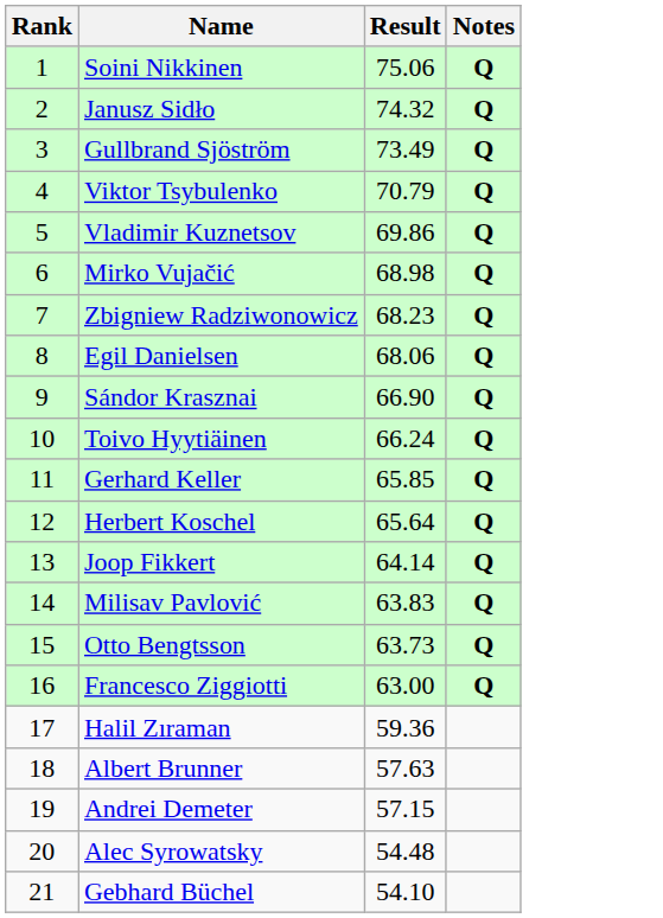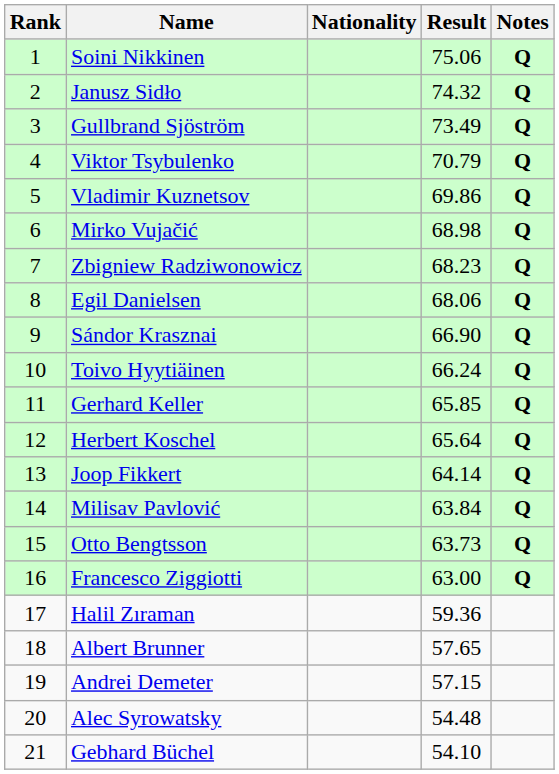 <table class="wikitable sortable" style="text-align:center">
 <tr>
 <th>Rank</th>
 <th>Name</th>
+<th>Nationality</th>
 <th>Result</th>
 <th>Notes</th>
 </tr>
 <tr bgcolor=ccffcc>
 <td>1</td>
 <td align=left><a href='#'>Soini Nikkinen</a></td>
+<td align=left></td>
 <td>75.06</td>
 <td><strong>Q</strong></td>
 </tr>
 <tr bgcolor=ccffcc>
 <td>2</td>
 <td align=left><a href='#'>Janusz Sidło</a></td>
+<td align=left></td>
 <td>74.32</td>
 <td><strong>Q</strong></td>
 </tr>
 <tr bgcolor=ccffcc>
 <td>3</td>
 <td align=left><a href='#'>Gullbrand Sjöström</a></td>
+<td align=left></td>
 <td>73.49</td>
 <td><strong>Q</strong></td>
 </tr>
 <tr bgcolor=ccffcc>
 <td>4</td>
 <td align=left><a href='#'>Viktor Tsybulenko</a></td>
+<td align=left></td>
 <td>70.79</td>
 <td><strong>Q</strong></td>
 </tr>
 <tr bgcolor=ccffcc>
 <td>5</td>
 <td align=left><a href='#'>Vladimir Kuznetsov</a></td>
+<td align=left></td>
 <td>69.86</td>
 <td><strong>Q</strong></td>
 </tr>
 <tr bgcolor=ccffcc>
 <td>6</td>
 <td align=left><a href='#'>Mirko Vujačić</a></td>
+<td align=left></td>
 <td>68.98</td>
 <td><strong>Q</strong></td>
 </tr>
 <tr bgcolor=ccffcc>
 <td>7</td>
 <td align=left><a href='#'>Zbigniew Radziwonowicz</a></td>
+<td align=left></td>
 <td>68.23</td>
 <td><strong>Q</strong></td>
 </tr>
 <tr bgcolor=ccffcc>
 <td>8</td>
 <td align=left><a href='#'>Egil Danielsen</a></td>
+<td align=left></td>
 <td>68.06</td>
 <td><strong>Q</strong></td>
 </tr>
 <tr bgcolor=ccffcc>
 <td>9</td>
 <td align=left><a href='#'>Sándor Krasznai</a></td>
+<td align=left></td>
 <td>66.90</td>
 <td><strong>Q</strong></td>
 </tr>
 <tr bgcolor=ccffcc>
 <td>10</td>
 <td align=left><a href='#'>Toivo Hyytiäinen</a></td>
+<td align=left></td>
 <td>66.24</td>
 <td><strong>Q</strong></td>
 </tr>
 <tr bgcolor=ccffcc>
 <td>11</td>
 <td align=left><a href='#'>Gerhard Keller</a></td>
+<td align=left></td>
 <td>65.85</td>
 <td><strong>Q</strong></td>
 </tr>
 <tr bgcolor=ccffcc>
 <td>12</td>
 <td align=left><a href='#'>Herbert Koschel</a></td>
+<td align=left></td>
 <td>65.64</td>
 <td><strong>Q</strong></td>
 </tr>
 <tr bgcolor=ccffcc>
 <td>13</td>
 <td align=left><a href='#'>Joop Fikkert</a></td>
+<td align=left></td>
 <td>64.14</td>
 <td><strong>Q</strong></td>
 </tr>
 <tr bgcolor=ccffcc>
 <td>14</td>
 <td align=left><a href='#'>Milisav Pavlović</a></td>
-<td>63.83</td>
+<td align=left></td>
+<td>63.84</td>
 <td><strong>Q</strong></td>
 </tr>
 <tr bgcolor=ccffcc>
 <td>15</td>
 <td align=left><a href='#'>Otto Bengtsson</a></td>
+<td align=left></td>
 <td>63.73</td>
 <td><strong>Q</strong></td>
 </tr>
 <tr bgcolor=ccffcc>
 <td>16</td>
 <td align=left><a href='#'>Francesco Ziggiotti</a></td>
+<td align=left></td>
 <td>63.00</td>
 <td><strong>Q</strong></td>
 </tr>
 <tr>
 <td>17</td>
 <td align=left><a href='#'>Halil Zıraman</a></td>
+<td align=left></td>
 <td>59.36</td>
 <td></td>
 </tr>
 <tr>
 <td>18</td>
 <td align=left><a href='#'>Albert Brunner</a></td>
-<td>57.63</td>
+<td align=left></td>
+<td>57.65</td>
 <td></td>
 </tr>
 <tr>
 <td>19</td>
 <td align=left><a href='#'>Andrei Demeter</a></td>
+<td align=left></td>
 <td>57.15</td>
 <td></td>
 </tr>
 <tr>
 <td>20</td>
 <td align=left><a href='#'>Alec Syrowatsky</a></td>
+<td align=left></td>
 <td>54.48</td>
 <td></td>
 </tr>
 <tr>
 <td>21</td>
 <td align=left><a href='#'>Gebhard Büchel</a></td>
+<td align=left></td>
 <td>54.10</td>
 <td></td>
 </tr>
 </table>
